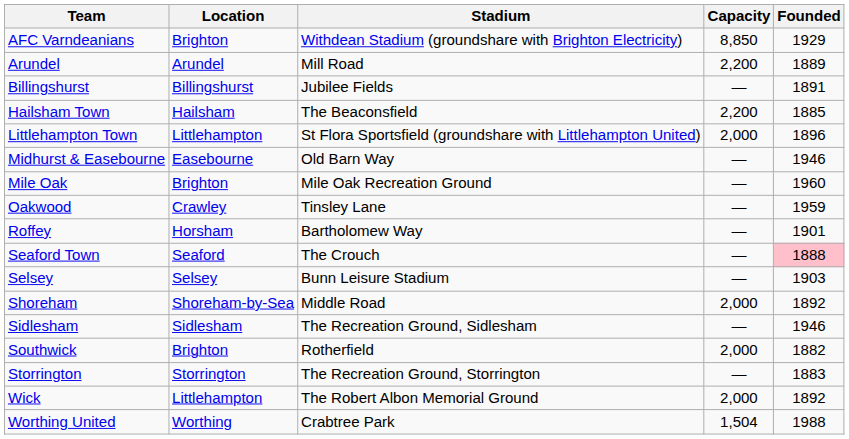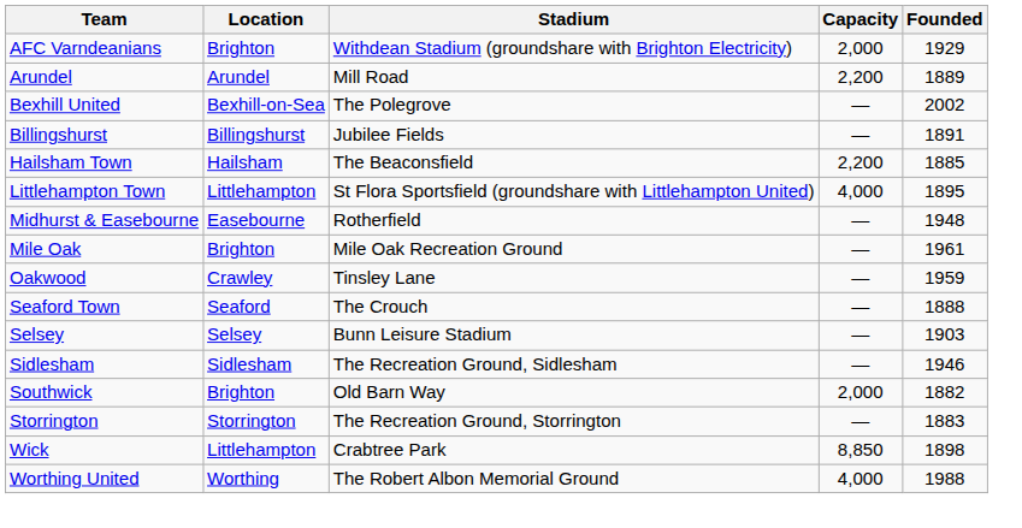 <table class="wikitable sortable">
 <tr>
 <th>Team</th>
 <th>Location</th>
 <th>Stadium</th>
 <th>Capacity</th>
 <th>Founded</th>
 </tr>
 <tr>
 <td><a href='#'>AFC Varndeanians</a></td>
 <td><a href='#'>Brighton</a> </td>
 <td><a href='#'>Withdean Stadium</a> (groundshare with <a href='#'>Brighton Electricity</a>)</td>
-<td align="center">8,850</td>
+<td align="center">2,000</td>
 <td align="center">1929</td>
 </tr>
 <tr>
 <td><a href='#'>Arundel</a></td>
 <td><a href='#'>Arundel</a></td>
 <td>Mill Road</td>
 <td align="center">2,200</td>
 <td align="center">1889</td>
+</tr>
+<tr>
+<td><a href='#'>Bexhill United</a></td>
+<td><a href='#'>Bexhill-on-Sea</a></td>
+<td>The Polegrove</td>
+<td align="center">—</td>
+<td align="center">2002</td>
 </tr>
 <tr>
 <td><a href='#'>Billingshurst</a></td>
 <td><a href='#'>Billingshurst</a></td>
 <td>Jubilee Fields</td>
 <td align="center">—</td>
 <td align="center">1891</td>
 </tr>
 <tr>
 <td><a href='#'>Hailsham Town</a></td>
 <td><a href='#'>Hailsham</a></td>
 <td>The Beaconsfield</td>
 <td align="center">2,200</td>
 <td align="center">1885</td>
 </tr>
 <tr>
 <td><a href='#'>Littlehampton Town</a></td>
 <td><a href='#'>Littlehampton</a></td>
 <td>St Flora Sportsfield (groundshare with <a href='#'>Littlehampton United</a>)</td>
-<td align="center">2,000</td>
-<td align="center">1896</td>
+<td align="center">4,000</td>
+<td align="center">1895</td>
 </tr>
 <tr>
 <td><a href='#'>Midhurst & Easebourne</a></td>
 <td><a href='#'>Easebourne</a></td>
-<td>Old Barn Way</td>
+<td>Rotherfield</td>
 <td align="center">—</td>
-<td align="center">1946</td>
+<td align="center">1948</td>
 </tr>
 <tr>
 <td><a href='#'>Mile Oak</a></td>
 <td><a href='#'>Brighton</a> </td>
 <td>Mile Oak Recreation Ground</td>
 <td align="center">—</td>
-<td align="center">1960</td>
+<td align="center">1961</td>
 </tr>
 <tr>
 <td><a href='#'>Oakwood</a></td>
 <td><a href='#'>Crawley</a> </td>
 <td>Tinsley Lane</td>
 <td align="center">—</td>
 <td align="center">1959</td>
 </tr>
 <tr>
-<td><a href='#'>Roffey</a></td>
-<td><a href='#'>Horsham</a> </td>
-<td>Bartholomew Way</td>
-<td align="center">—</td>
-<td align="center">1901</td>
-</tr>
-<tr>
 <td><a href='#'>Seaford Town</a></td>
 <td><a href='#'>Seaford</a></td>
 <td>The Crouch</td>
 <td align="center">—</td>
-<td align="center" style="background: pink;">1888</td>
+<td align="center">1888</td>
 </tr>
 <tr>
 <td><a href='#'>Selsey</a></td>
 <td><a href='#'>Selsey</a></td>
 <td>Bunn Leisure Stadium</td>
 <td align="center">—</td>
 <td align="center">1903</td>
-</tr>
-<tr>
-<td><a href='#'>Shoreham</a></td>
-<td><a href='#'>Shoreham-by-Sea</a></td>
-<td>Middle Road</td>
-<td align="center">2,000</td>
-<td align="center">1892</td>
 </tr>
 <tr>
 <td><a href='#'>Sidlesham</a></td>
 <td><a href='#'>Sidlesham</a></td>
 <td>The Recreation Ground, Sidlesham</td>
 <td align="center">—</td>
 <td align="center">1946</td>
 </tr>
 <tr>
 <td><a href='#'>Southwick</a></td>
 <td><a href='#'>Brighton</a> </td>
-<td>Rotherfield</td>
+<td>Old Barn Way</td>
 <td align="center">2,000</td>
 <td align="center">1882</td>
 </tr>
 <tr>
 <td><a href='#'>Storrington</a></td>
 <td><a href='#'>Storrington</a></td>
 <td>The Recreation Ground, Storrington</td>
 <td align="center">—</td>
 <td align="center">1883</td>
 </tr>
 <tr>
 <td><a href='#'>Wick</a></td>
 <td><a href='#'>Littlehampton</a> </td>
-<td>The Robert Albon Memorial Ground</td>
-<td align="center">2,000</td>
-<td align="center">1892</td>
+<td>Crabtree Park</td>
+<td align="center">8,850</td>
+<td align="center">1898</td>
 </tr>
 <tr>
 <td><a href='#'>Worthing United</a></td>
 <td><a href='#'>Worthing</a> </td>
-<td>Crabtree Park</td>
-<td align="center">1,504</td>
+<td>The Robert Albon Memorial Ground</td>
+<td align="center">4,000</td>
 <td align="center">1988</td>
 </tr>
 </table>
